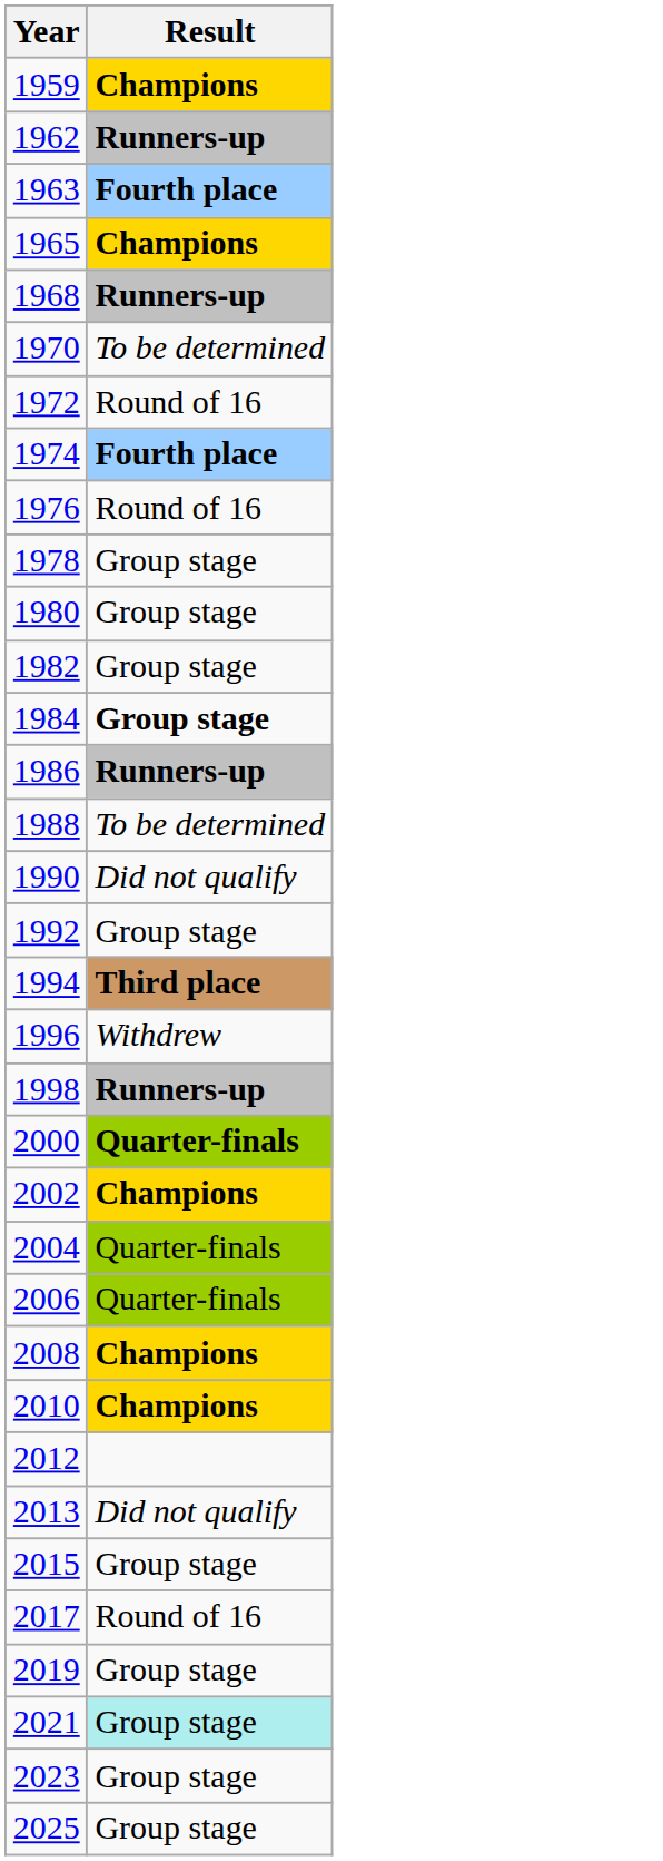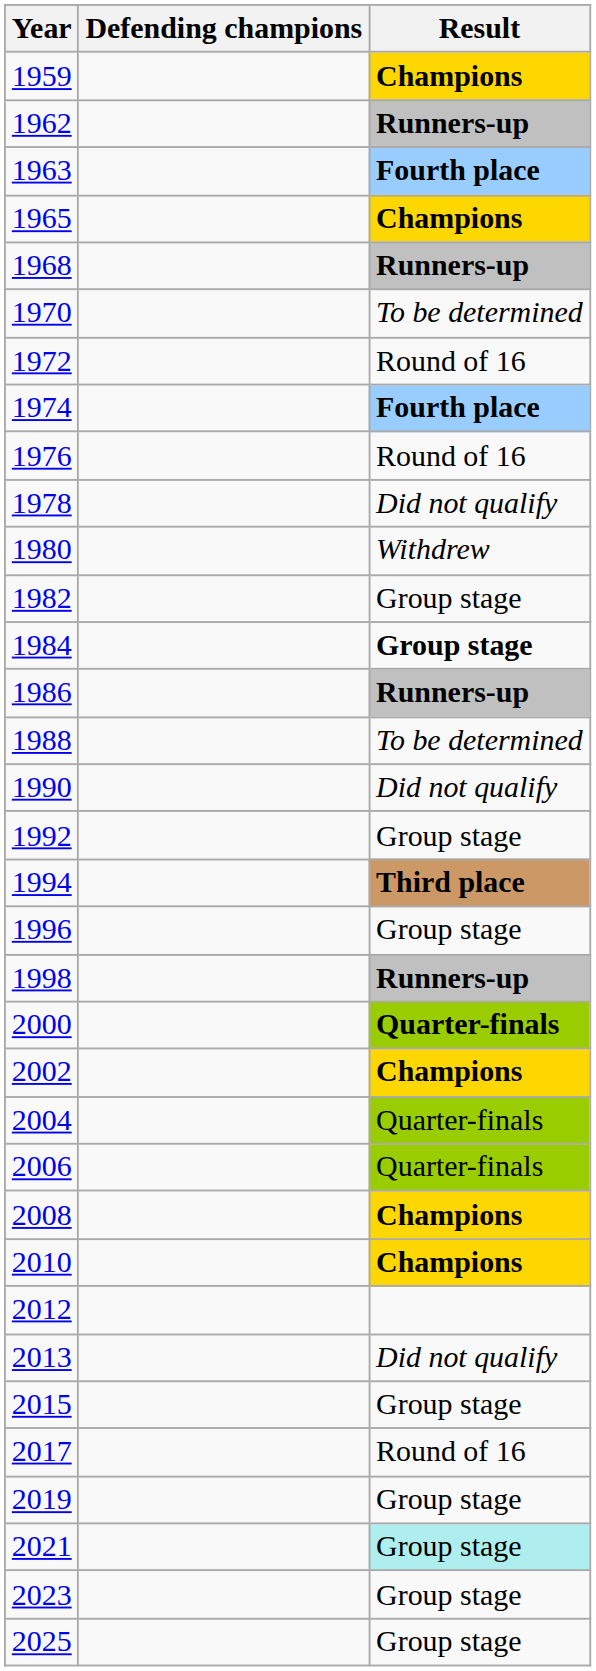 <table class="wikitable">
 <tr>
 <th>Year</th>
+<th>Defending champions</th>
 <th>Result</th>
 </tr>
 <tr>
 <td><a href='#'>1959</a></td>
+<td></td>
 <td bgcolor=Gold><strong>Champions</strong></td>
 </tr>
 <tr>
 <td><a href='#'>1962</a></td>
+<td></td>
 <td bgcolor=Silver><strong>Runners-up</strong></td>
 </tr>
 <tr>
 <td><a href='#'>1963</a></td>
+<td></td>
 <td bgcolor=9acdff><strong>Fourth place</strong></td>
 </tr>
 <tr>
 <td><a href='#'>1965</a></td>
+<td></td>
 <td bgcolor=Gold><strong>Champions</strong></td>
 </tr>
 <tr>
 <td><a href='#'>1968</a></td>
+<td></td>
 <td bgcolor=Silver><strong>Runners-up</strong></td>
 </tr>
 <tr>
 <td><a href='#'>1970</a></td>
+<td></td>
 <td><em>To be determined</em></td>
 </tr>
 <tr>
 <td><a href='#'>1972</a></td>
+<td></td>
 <td>Round of 16</td>
 </tr>
 <tr>
 <td><a href='#'>1974</a></td>
+<td></td>
 <td bgcolor=#9acdff><strong>Fourth place</strong></td>
 </tr>
 <tr>
 <td><a href='#'>1976</a></td>
+<td></td>
 <td>Round of 16</td>
 </tr>
 <tr>
 <td><a href='#'>1978</a></td>
-<td>Group stage</td>
+<td></td>
+<td><em>Did not qualify</em></td>
 </tr>
 <tr>
 <td><a href='#'>1980</a></td>
-<td>Group stage</td>
+<td></td>
+<td><em>Withdrew</em></td>
 </tr>
 <tr>
 <td><a href='#'>1982</a></td>
+<td></td>
 <td>Group stage</td>
 </tr>
 <tr>
 <td><a href='#'>1984</a></td>
+<td></td>
 <td><strong>Group stage</strong></td>
 </tr>
 <tr>
 <td><a href='#'>1986</a></td>
+<td></td>
 <td bgcolor=Silver><strong>Runners-up</strong></td>
 </tr>
 <tr>
 <td><a href='#'>1988</a></td>
+<td></td>
 <td><em>To be determined</em></td>
 </tr>
 <tr>
 <td><a href='#'>1990</a></td>
+<td></td>
 <td><em>Did not qualify</em></td>
 </tr>
 <tr>
 <td><a href='#'>1992</a></td>
+<td></td>
 <td>Group stage</td>
 </tr>
 <tr>
 <td><a href='#'>1994</a></td>
+<td></td>
 <td bgcolor=cc9966><strong>Third place</strong></td>
 </tr>
 <tr>
 <td><a href='#'>1996</a></td>
-<td><em>Withdrew</em></td>
+<td></td>
+<td>Group stage</td>
 </tr>
 <tr>
 <td><a href='#'>1998</a></td>
+<td></td>
 <td bgcolor=Silver><strong>Runners-up</strong></td>
 </tr>
 <tr>
 <td><a href='#'>2000</a></td>
+<td></td>
 <td bgcolor=9acd><strong>Quarter-finals</strong></td>
 </tr>
 <tr>
 <td><a href='#'>2002</a></td>
+<td></td>
 <td bgcolor=Gold><strong>Champions</strong></td>
 </tr>
 <tr>
 <td><a href='#'>2004</a></td>
+<td></td>
 <td bgcolor=9acd>Quarter-finals</td>
 </tr>
 <tr>
 <td><a href='#'>2006</a></td>
+<td></td>
 <td bgcolor=9acd>Quarter-finals</td>
 </tr>
 <tr>
 <td><a href='#'>2008</a></td>
+<td></td>
 <td bgcolor=Gold><strong>Champions</strong></td>
 </tr>
 <tr>
 <td><a href='#'>2010</a></td>
+<td></td>
 <td bgcolor=Gold><strong>Champions</strong></td>
 </tr>
 <tr>
 <td><a href='#'>2012</a></td>
+<td></td>
 <td><em></em></td>
 </tr>
 <tr>
 <td><a href='#'>2013</a></td>
+<td></td>
 <td><em>Did not qualify</em></td>
 </tr>
 <tr>
 <td><a href='#'>2015</a></td>
+<td></td>
 <td>Group stage</td>
 </tr>
 <tr>
 <td><a href='#'>2017</a></td>
+<td></td>
 <td>Round of 16</td>
 </tr>
 <tr>
 <td><a href='#'>2019</a></td>
+<td></td>
 <td>Group stage</td>
 </tr>
 <tr>
 <td><a href='#'>2021</a></td>
+<td></td>
 <td style="background: paleturquoise;">Group stage</td>
 </tr>
 <tr>
 <td><a href='#'>2023</a></td>
+<td></td>
 <td>Group stage</td>
 </tr>
 <tr>
 <td><a href='#'>2025</a></td>
+<td></td>
 <td>Group stage</td>
 </tr>
 </table>
